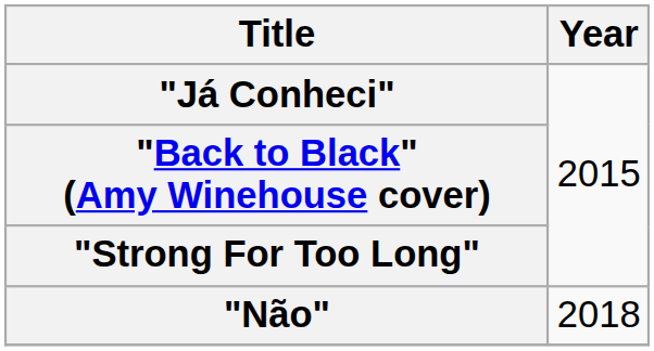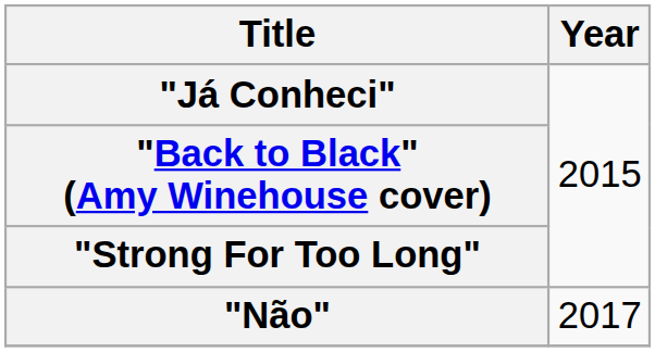 <table class="wikitable plainrowheaders" style="text-align:center;">
 <tr>
 <th scope="col" style="width:14em;">Title</th>
 <th scope="col" style="width:1em;">Year</th>
 </tr>
 <tr>
 <th scope="row">"Já Conheci"</th>
 <td rowspan="3">2015</td>
 </tr>
 <tr>
 <th scope="row">"<a href='#'>Back to Black</a>"<br><span>(<a href='#'>Amy Winehouse</a> cover)</span></th>
 </tr>
 <tr>
 <th scope="row">"Strong For Too Long"</th>
 </tr>
 <tr>
 <th scope="row">"Não"</th>
-<td>2018</td>
+<td>2017</td>
 </tr>
 <tr>
 </tr>
 </table>
